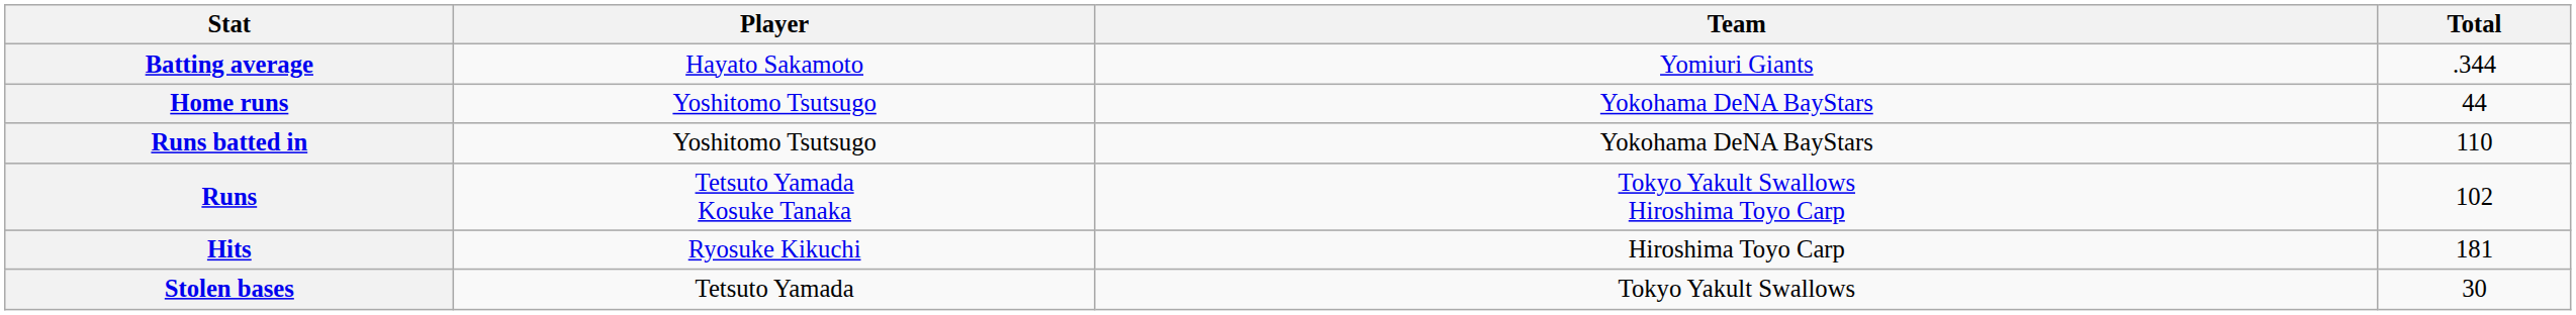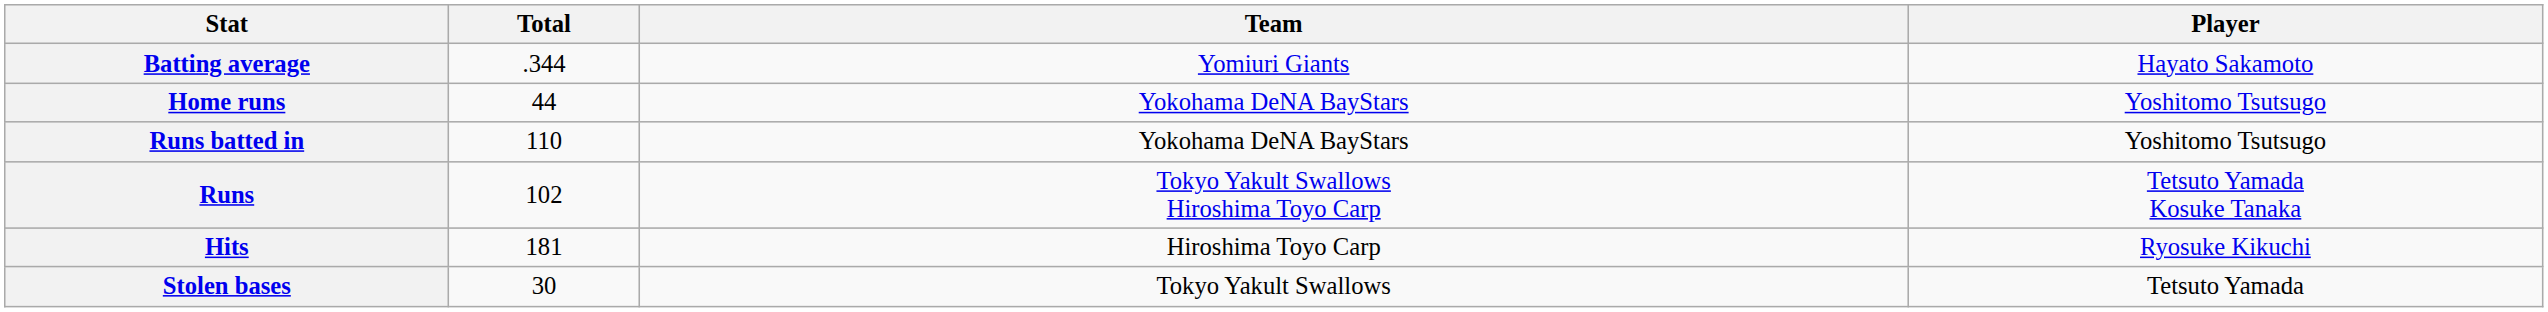 <table class="wikitable" style="text-align:center;">
 <tr>
 <th scope="col" style="width:7%;">Stat</th>
+<th scope="col" style="width:3%;">Total</th>
+<th scope="col" style="width:20%;">Team</th>
 <th scope="col" style="width:10%;">Player</th>
-<th scope="col" style="width:20%;">Team</th>
-<th scope="col" style="width:3%;">Total</th>
 </tr>
 <tr>
 <th scope="row" style="text-align:center;"><a href='#'>Batting average</a></th>
+<td>.344</td>
+<td><a href='#'>Yomiuri Giants</a></td>
 <td><a href='#'>Hayato Sakamoto</a></td>
-<td><a href='#'>Yomiuri Giants</a></td>
-<td>.344</td>
 </tr>
 <tr>
 <th scope="row" style="text-align:center;"><a href='#'>Home runs</a></th>
+<td>44</td>
+<td><a href='#'>Yokohama DeNA BayStars</a></td>
 <td><a href='#'>Yoshitomo Tsutsugo</a></td>
-<td><a href='#'>Yokohama DeNA BayStars</a></td>
-<td>44</td>
 </tr>
 <tr>
 <th scope="row" style="text-align:center;"><a href='#'>Runs batted in</a></th>
+<td>110</td>
+<td>Yokohama DeNA BayStars</td>
 <td>Yoshitomo Tsutsugo</td>
-<td>Yokohama DeNA BayStars</td>
-<td>110</td>
 </tr>
 <tr>
 <th scope="row" style="text-align:center;"><a href='#'>Runs</a></th>
+<td>102</td>
+<td><a href='#'>Tokyo Yakult Swallows</a> <br><a href='#'>Hiroshima Toyo Carp</a></td>
 <td><a href='#'>Tetsuto Yamada</a> <br><a href='#'>Kosuke Tanaka</a></td>
-<td><a href='#'>Tokyo Yakult Swallows</a> <br><a href='#'>Hiroshima Toyo Carp</a></td>
-<td>102</td>
 </tr>
 <tr>
 <th scope="row" style="text-align:center;"><a href='#'>Hits</a></th>
+<td>181</td>
+<td>Hiroshima Toyo Carp</td>
 <td><a href='#'>Ryosuke Kikuchi</a></td>
-<td>Hiroshima Toyo Carp</td>
-<td>181</td>
 </tr>
 <tr>
 <th scope="row" style="text-align:center;"><a href='#'>Stolen bases</a></th>
+<td>30</td>
+<td>Tokyo Yakult Swallows</td>
 <td>Tetsuto Yamada</td>
-<td>Tokyo Yakult Swallows</td>
-<td>30</td>
 </tr>
 </table>
